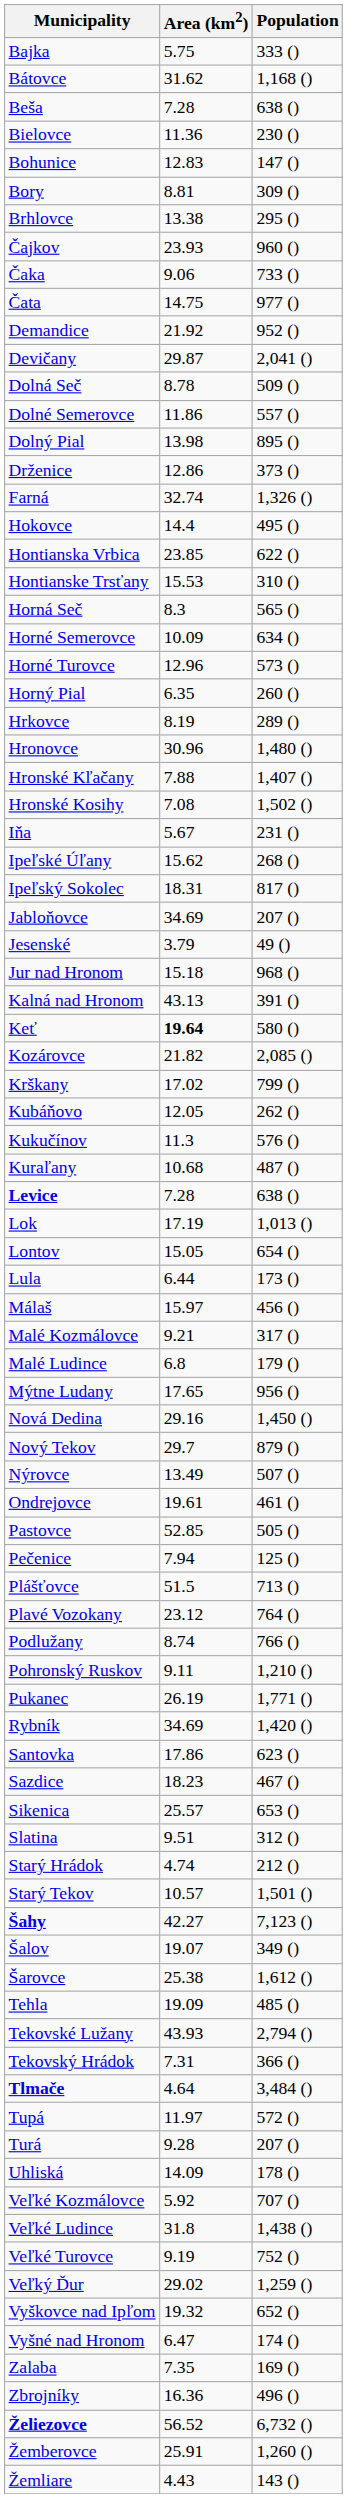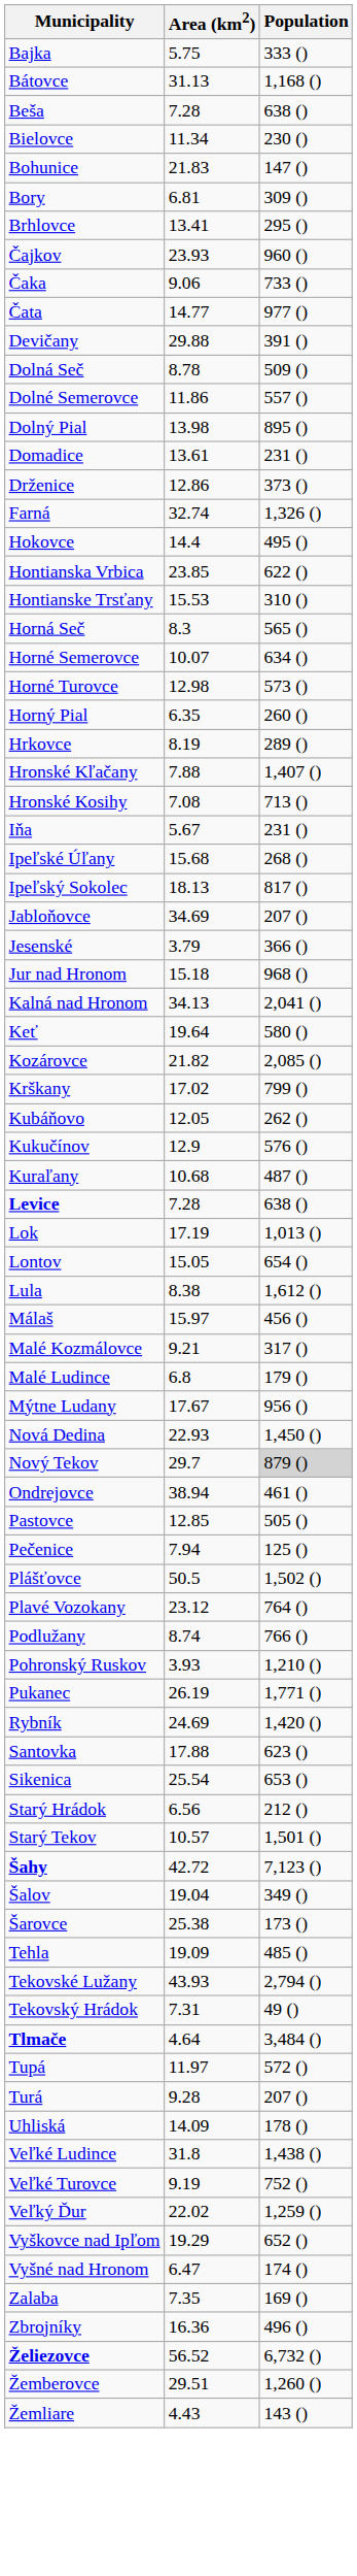 <table class="wikitable sortable">
 <tr>
 <th>Municipality</th>
 <th>Area (km<sup>2</sup>)</th>
 <th>Population</th>
 </tr>
 <tr>
 <td><a href='#'>Bajka</a></td>
 <td>5.75</td>
 <td>333 ()</td>
 </tr>
 <tr>
 <td><a href='#'>Bátovce</a></td>
-<td>31.62</td>
+<td>31.13</td>
 <td>1,168 ()</td>
 </tr>
 <tr>
 <td><a href='#'>Beša</a></td>
 <td>7.28</td>
 <td>638 ()</td>
 </tr>
 <tr>
 <td><a href='#'>Bielovce</a></td>
-<td>11.36</td>
+<td>11.34</td>
 <td>230 ()</td>
 </tr>
 <tr>
 <td><a href='#'>Bohunice</a></td>
-<td>12.83</td>
+<td>21.83</td>
 <td>147 ()</td>
 </tr>
 <tr>
 <td><a href='#'>Bory</a></td>
-<td>8.81</td>
+<td>6.81</td>
 <td>309 ()</td>
 </tr>
 <tr>
 <td><a href='#'>Brhlovce</a></td>
-<td>13.38</td>
+<td>13.41</td>
 <td>295 ()</td>
 </tr>
 <tr>
 <td><a href='#'>Čajkov</a></td>
 <td>23.93</td>
 <td>960 ()</td>
 </tr>
 <tr>
 <td><a href='#'>Čaka</a></td>
 <td>9.06</td>
 <td>733 ()</td>
 </tr>
 <tr>
 <td><a href='#'>Čata</a></td>
-<td>14.75</td>
+<td>14.77</td>
 <td>977 ()</td>
 </tr>
 <tr>
-<td><a href='#'>Demandice</a></td>
-<td>21.92</td>
-<td>952 ()</td>
-</tr>
-<tr>
 <td><a href='#'>Devičany</a></td>
-<td>29.87</td>
-<td>2,041 ()</td>
+<td>29.88</td>
+<td>391 ()</td>
 </tr>
 <tr>
 <td><a href='#'>Dolná Seč</a></td>
 <td>8.78</td>
 <td>509 ()</td>
 </tr>
 <tr>
 <td><a href='#'>Dolné Semerovce</a></td>
 <td>11.86</td>
 <td>557 ()</td>
 </tr>
 <tr>
 <td><a href='#'>Dolný Pial</a></td>
 <td>13.98</td>
 <td>895 ()</td>
+</tr>
+<tr>
+<td><a href='#'>Domadice</a></td>
+<td>13.61</td>
+<td>231 ()</td>
 </tr>
 <tr>
 <td><a href='#'>Drženice</a></td>
 <td>12.86</td>
 <td>373 ()</td>
 </tr>
 <tr>
 <td><a href='#'>Farná</a></td>
 <td>32.74</td>
 <td>1,326 ()</td>
 </tr>
 <tr>
 <td><a href='#'>Hokovce</a></td>
 <td>14.4</td>
 <td>495 ()</td>
 </tr>
 <tr>
 <td><a href='#'>Hontianska Vrbica</a></td>
 <td>23.85</td>
 <td>622 ()</td>
 </tr>
 <tr>
 <td><a href='#'>Hontianske Trsťany</a></td>
 <td>15.53</td>
 <td>310 ()</td>
 </tr>
 <tr>
 <td><a href='#'>Horná Seč</a></td>
 <td>8.3</td>
 <td>565 ()</td>
 </tr>
 <tr>
 <td><a href='#'>Horné Semerovce</a></td>
-<td>10.09</td>
+<td>10.07</td>
 <td>634 ()</td>
 </tr>
 <tr>
 <td><a href='#'>Horné Turovce</a></td>
-<td>12.96</td>
+<td>12.98</td>
 <td>573 ()</td>
 </tr>
 <tr>
 <td><a href='#'>Horný Pial</a></td>
 <td>6.35</td>
 <td>260 ()</td>
 </tr>
 <tr>
 <td><a href='#'>Hrkovce</a></td>
 <td>8.19</td>
 <td>289 ()</td>
 </tr>
 <tr>
-<td><a href='#'>Hronovce</a></td>
-<td>30.96</td>
-<td>1,480 ()</td>
-</tr>
-<tr>
 <td><a href='#'>Hronské Kľačany</a></td>
 <td>7.88</td>
 <td>1,407 ()</td>
 </tr>
 <tr>
 <td><a href='#'>Hronské Kosihy</a></td>
 <td>7.08</td>
-<td>1,502 ()</td>
+<td>713 ()</td>
 </tr>
 <tr>
 <td><a href='#'>Iňa</a></td>
 <td>5.67</td>
 <td>231 ()</td>
 </tr>
 <tr>
 <td><a href='#'>Ipeľské Úľany</a></td>
-<td>15.62</td>
+<td>15.68</td>
 <td>268 ()</td>
 </tr>
 <tr>
 <td><a href='#'>Ipeľský Sokolec</a></td>
-<td>18.31</td>
+<td>18.13</td>
 <td>817 ()</td>
 </tr>
 <tr>
 <td><a href='#'>Jabloňovce</a></td>
 <td>34.69</td>
 <td>207 ()</td>
 </tr>
 <tr>
 <td><a href='#'>Jesenské</a></td>
 <td>3.79</td>
-<td>49 ()</td>
+<td>366 ()</td>
 </tr>
 <tr>
 <td><a href='#'>Jur nad Hronom</a></td>
 <td>15.18</td>
 <td>968 ()</td>
 </tr>
 <tr>
 <td><a href='#'>Kalná nad Hronom</a></td>
-<td>43.13</td>
-<td>391 ()</td>
+<td>34.13</td>
+<td>2,041 ()</td>
 </tr>
 <tr>
 <td><a href='#'>Keť</a></td>
-<td><strong>19.64</strong></td>
+<td>19.64</td>
 <td>580 ()</td>
 </tr>
 <tr>
 <td><a href='#'>Kozárovce</a></td>
 <td>21.82</td>
 <td>2,085 ()</td>
 </tr>
 <tr>
 <td><a href='#'>Krškany</a></td>
 <td>17.02</td>
 <td>799 ()</td>
 </tr>
 <tr>
 <td><a href='#'>Kubáňovo</a></td>
 <td>12.05</td>
 <td>262 ()</td>
 </tr>
 <tr>
 <td><a href='#'>Kukučínov</a></td>
-<td>11.3</td>
+<td>12.9</td>
 <td>576 ()</td>
 </tr>
 <tr>
 <td><a href='#'>Kuraľany</a></td>
 <td>10.68</td>
 <td>487 ()</td>
 </tr>
 <tr>
 <td><strong><a href='#'>Levice</a></strong></td>
 <td>7.28</td>
 <td>638 ()</td>
 </tr>
 <tr>
 <td><a href='#'>Lok</a></td>
 <td>17.19</td>
 <td>1,013 ()</td>
 </tr>
 <tr>
 <td><a href='#'>Lontov</a></td>
 <td>15.05</td>
 <td>654 ()</td>
 </tr>
 <tr>
 <td><a href='#'>Lula</a></td>
-<td>6.44</td>
-<td>173 ()</td>
+<td>8.38</td>
+<td>1,612 ()</td>
 </tr>
 <tr>
 <td><a href='#'>Málaš</a></td>
 <td>15.97</td>
 <td>456 ()</td>
 </tr>
 <tr>
 <td><a href='#'>Malé Kozmálovce</a></td>
 <td>9.21</td>
 <td>317 ()</td>
 </tr>
 <tr>
 <td><a href='#'>Malé Ludince</a></td>
 <td>6.8</td>
 <td>179 ()</td>
 </tr>
 <tr>
 <td><a href='#'>Mýtne Ludany</a></td>
-<td>17.65</td>
+<td>17.67</td>
 <td>956 ()</td>
 </tr>
 <tr>
 <td><a href='#'>Nová Dedina</a></td>
-<td>29.16</td>
+<td>22.93</td>
 <td>1,450 ()</td>
 </tr>
 <tr>
 <td><a href='#'>Nový Tekov</a></td>
 <td>29.7</td>
-<td>879 ()</td>
-</tr>
-<tr>
-<td><a href='#'>Nýrovce</a></td>
-<td>13.49</td>
-<td>507 ()</td>
+<td style="background: lightgrey;">879 ()</td>
 </tr>
 <tr>
 <td><a href='#'>Ondrejovce</a></td>
-<td>19.61</td>
+<td>38.94</td>
 <td>461 ()</td>
 </tr>
 <tr>
 <td><a href='#'>Pastovce</a></td>
-<td>52.85</td>
+<td>12.85</td>
 <td>505 ()</td>
 </tr>
 <tr>
 <td><a href='#'>Pečenice</a></td>
 <td>7.94</td>
 <td>125 ()</td>
 </tr>
 <tr>
 <td><a href='#'>Plášťovce</a></td>
-<td>51.5</td>
-<td>713 ()</td>
+<td>50.5</td>
+<td>1,502 ()</td>
 </tr>
 <tr>
 <td><a href='#'>Plavé Vozokany</a></td>
 <td>23.12</td>
 <td>764 ()</td>
 </tr>
 <tr>
 <td><a href='#'>Podlužany</a></td>
 <td>8.74</td>
 <td>766 ()</td>
 </tr>
 <tr>
 <td><a href='#'>Pohronský Ruskov</a></td>
-<td>9.11</td>
+<td>3.93</td>
 <td>1,210 ()</td>
 </tr>
 <tr>
 <td><a href='#'>Pukanec</a></td>
 <td>26.19</td>
 <td>1,771 ()</td>
 </tr>
 <tr>
 <td><a href='#'>Rybník</a></td>
-<td>34.69</td>
+<td>24.69</td>
 <td>1,420 ()</td>
 </tr>
 <tr>
 <td><a href='#'>Santovka</a></td>
-<td>17.86</td>
+<td>17.88</td>
 <td>623 ()</td>
 </tr>
 <tr>
-<td><a href='#'>Sazdice</a></td>
-<td>18.23</td>
-<td>467 ()</td>
-</tr>
-<tr>
 <td><a href='#'>Sikenica</a></td>
-<td>25.57</td>
+<td>25.54</td>
 <td>653 ()</td>
 </tr>
 <tr>
-<td><a href='#'>Slatina</a></td>
-<td>9.51</td>
-<td>312 ()</td>
-</tr>
-<tr>
 <td><a href='#'>Starý Hrádok</a></td>
-<td>4.74</td>
+<td>6.56</td>
 <td>212 ()</td>
 </tr>
 <tr>
 <td><a href='#'>Starý Tekov</a></td>
 <td>10.57</td>
 <td>1,501 ()</td>
 </tr>
 <tr>
 <td><strong><a href='#'>Šahy</a></strong></td>
-<td>42.27</td>
+<td>42.72</td>
 <td>7,123 ()</td>
 </tr>
 <tr>
 <td><a href='#'>Šalov</a></td>
-<td>19.07</td>
+<td>19.04</td>
 <td>349 ()</td>
 </tr>
 <tr>
 <td><a href='#'>Šarovce</a></td>
 <td>25.38</td>
-<td>1,612 ()</td>
+<td>173 ()</td>
 </tr>
 <tr>
 <td><a href='#'>Tehla</a></td>
 <td>19.09</td>
 <td>485 ()</td>
 </tr>
 <tr>
 <td><a href='#'>Tekovské Lužany</a></td>
 <td>43.93</td>
 <td>2,794 ()</td>
 </tr>
 <tr>
 <td><a href='#'>Tekovský Hrádok</a></td>
 <td>7.31</td>
-<td>366 ()</td>
+<td>49 ()</td>
 </tr>
 <tr>
 <td><strong><a href='#'>Tlmače</a></strong></td>
 <td>4.64</td>
 <td>3,484 ()</td>
 </tr>
 <tr>
 <td><a href='#'>Tupá</a></td>
 <td>11.97</td>
 <td>572 ()</td>
 </tr>
 <tr>
 <td><a href='#'>Turá</a></td>
 <td>9.28</td>
 <td>207 ()</td>
 </tr>
 <tr>
 <td><a href='#'>Uhliská</a></td>
 <td>14.09</td>
 <td>178 ()</td>
 </tr>
 <tr>
-<td><a href='#'>Veľké Kozmálovce</a></td>
-<td>5.92</td>
-<td>707 ()</td>
-</tr>
-<tr>
 <td><a href='#'>Veľké Ludince</a></td>
 <td>31.8</td>
 <td>1,438 ()</td>
 </tr>
 <tr>
 <td><a href='#'>Veľké Turovce</a></td>
 <td>9.19</td>
 <td>752 ()</td>
 </tr>
 <tr>
 <td><a href='#'>Veľký Ďur</a></td>
-<td>29.02</td>
+<td>22.02</td>
 <td>1,259 ()</td>
 </tr>
 <tr>
 <td><a href='#'>Vyškovce nad Ipľom</a></td>
-<td>19.32</td>
+<td>19.29</td>
 <td>652 ()</td>
 </tr>
 <tr>
 <td><a href='#'>Vyšné nad Hronom</a></td>
 <td>6.47</td>
 <td>174 ()</td>
 </tr>
 <tr>
 <td><a href='#'>Zalaba</a></td>
 <td>7.35</td>
 <td>169 ()</td>
 </tr>
 <tr>
 <td><a href='#'>Zbrojníky</a></td>
 <td>16.36</td>
 <td>496 ()</td>
 </tr>
 <tr>
 <td><strong><a href='#'>Želiezovce</a></strong></td>
 <td>56.52</td>
 <td>6,732 ()</td>
 </tr>
 <tr>
 <td><a href='#'>Žemberovce</a></td>
-<td>25.91</td>
+<td>29.51</td>
 <td>1,260 ()</td>
 </tr>
 <tr>
 <td><a href='#'>Žemliare</a></td>
 <td>4.43</td>
 <td>143 ()</td>
 </tr>
 </table>
